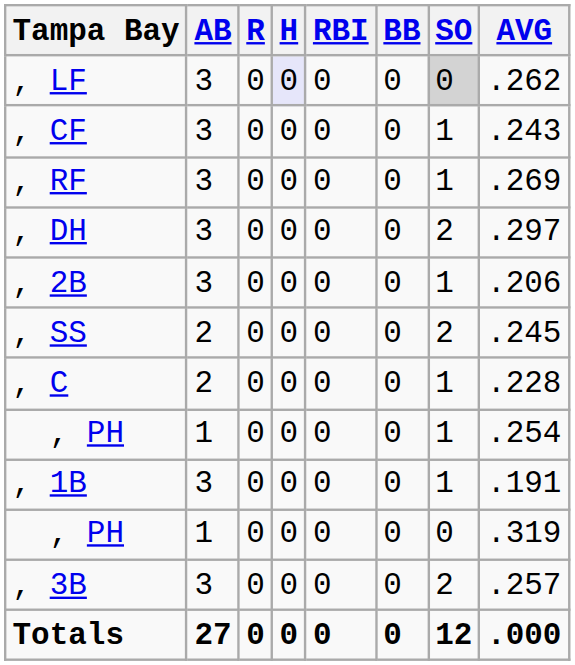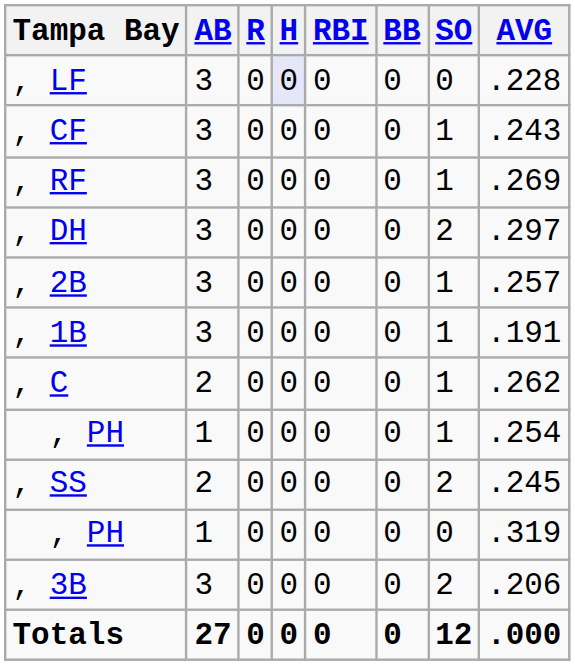 <table class="wikitable sortable">
 <tr>
 <th>Tampa Bay</th>
 <th><a href='#'>AB</a></th>
 <th><a href='#'>R</a></th>
 <th><a href='#'>H</a></th>
 <th><a href='#'>RBI</a></th>
 <th><a href='#'>BB</a></th>
 <th><a href='#'>SO</a></th>
 <th><a href='#'>AVG</a></th>
 </tr>
 <tr>
 <td>, <a href='#'>LF</a></td>
 <td>3</td>
 <td>0</td>
 <td style="background: lavender;">0</td>
 <td>0</td>
 <td>0</td>
-<td style="background: lightgrey;">0</td>
-<td>.262</td>
+<td>0</td>
+<td>.228</td>
 </tr>
 <tr>
 <td>, <a href='#'>CF</a></td>
 <td>3</td>
 <td>0</td>
 <td>0</td>
 <td>0</td>
 <td>0</td>
 <td>1</td>
 <td>.243</td>
 </tr>
 <tr>
 <td>, <a href='#'>RF</a></td>
 <td>3</td>
 <td>0</td>
 <td>0</td>
 <td>0</td>
 <td>0</td>
 <td>1</td>
 <td>.269</td>
 </tr>
 <tr>
 <td>, <a href='#'>DH</a></td>
 <td>3</td>
 <td>0</td>
 <td>0</td>
 <td>0</td>
 <td>0</td>
 <td>2</td>
 <td>.297</td>
 </tr>
 <tr>
 <td>, <a href='#'>2B</a></td>
 <td>3</td>
 <td>0</td>
 <td>0</td>
 <td>0</td>
 <td>0</td>
 <td>1</td>
-<td>.206</td>
+<td>.257</td>
 </tr>
 <tr>
-<td>, <a href='#'>SS</a></td>
-<td>2</td>
+<td>, <a href='#'>1B</a></td>
+<td>3</td>
 <td>0</td>
 <td>0</td>
 <td>0</td>
 <td>0</td>
-<td>2</td>
-<td>.245</td>
+<td>1</td>
+<td>.191</td>
 </tr>
 <tr>
 <td>, <a href='#'>C</a></td>
 <td>2</td>
 <td>0</td>
 <td>0</td>
 <td>0</td>
 <td>0</td>
 <td>1</td>
-<td>.228</td>
+<td>.262</td>
 </tr>
 <tr>
 <td>  , <a href='#'>PH</a></td>
 <td>1</td>
 <td>0</td>
 <td>0</td>
 <td>0</td>
 <td>0</td>
 <td>1</td>
 <td>.254</td>
 </tr>
 <tr>
-<td>, <a href='#'>1B</a></td>
-<td>3</td>
+<td>, <a href='#'>SS</a></td>
+<td>2</td>
 <td>0</td>
 <td>0</td>
 <td>0</td>
 <td>0</td>
-<td>1</td>
-<td>.191</td>
+<td>2</td>
+<td>.245</td>
 </tr>
 <tr>
 <td>  , <a href='#'>PH</a></td>
 <td>1</td>
 <td>0</td>
 <td>0</td>
 <td>0</td>
 <td>0</td>
 <td>0</td>
 <td>.319</td>
 </tr>
 <tr>
 <td>, <a href='#'>3B</a></td>
 <td>3</td>
 <td>0</td>
 <td>0</td>
 <td>0</td>
 <td>0</td>
 <td>2</td>
-<td>.257</td>
+<td>.206</td>
 </tr>
 <tr class="sortbottom">
 <td><strong>Totals</strong></td>
 <td><strong>27</strong></td>
 <td><strong>0</strong></td>
 <td><strong>0</strong></td>
 <td><strong>0</strong></td>
 <td><strong>0</strong></td>
 <td><strong>12</strong></td>
 <td><strong>.000</strong></td>
 </tr>
 </table>
